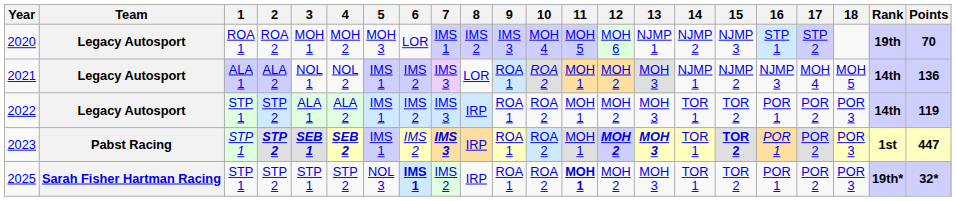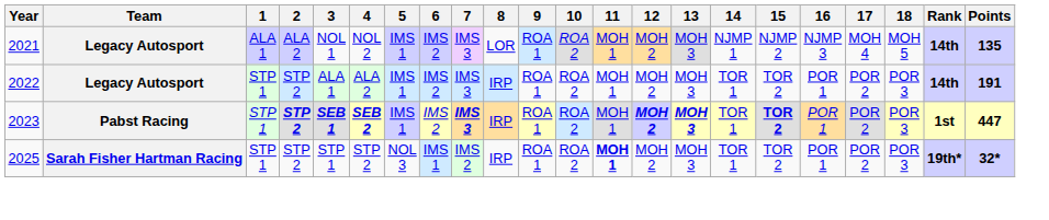 <table class="wikitable" style="text-align:center; font-size:85%">
 <tr>
 <th>Year</th>
 <th>Team</th>
 <th>1</th>
 <th>2</th>
 <th>3</th>
 <th>4</th>
 <th>5</th>
 <th>6</th>
 <th>7</th>
 <th>8</th>
 <th>9</th>
 <th>10</th>
 <th>11</th>
 <th>12</th>
 <th>13</th>
 <th>14</th>
 <th>15</th>
 <th>16</th>
 <th>17</th>
 <th>18</th>
 <th>Rank</th>
 <th>Points</th>
 </tr>
 <tr>
-<td><a href='#'>2020</a></td>
-<th nowrap>Legacy Autosport</th>
-<td style="background:#;"><a href='#'>ROA<br>1</a><br></td>
-<td style="background:#;"><a href='#'>ROA<br>2</a><br></td>
-<td style="background:#;"><a href='#'>MOH<br>1</a><br></td>
-<td style="background:#;"><a href='#'>MOH<br>2</a><br></td>
-<td style="background:#;"><a href='#'>MOH<br>3</a><br></td>
-<td style="background:#;"><a href='#'>LOR</a><br></td>
-<td style="background:#CFCFFF;"><a href='#'>IMS<br>1</a><br></td>
-<td style="background:#CFCFFF;"><a href='#'>IMS<br>2</a><br></td>
-<td style="background:#CFCFFF;"><a href='#'>IMS<br>3</a><br></td>
-<td style="background:#CFCFFF;"><a href='#'>MOH<br>4</a><br></td>
-<td style="background:#CFCFFF;"><a href='#'>MOH<br>5</a><br></td>
-<td style="background:#DFFFDF;"><a href='#'>MOH<br>6</a><br></td>
-<td><a href='#'>NJMP<br>1</a></td>
-<td><a href='#'>NJMP<br>2</a></td>
-<td><a href='#'>NJMP<br>3</a></td>
-<td style="background:#CFEAFF;"><a href='#'>STP<br>1</a><br></td>
-<td style="background:#CFCFFF;"><a href='#'>STP<br>2</a><br></td>
-<td style="background:#;"><br></td>
-<th style="background:#CFCFFF;">19th</th>
-<th style="background:#CFCFFF;">70</th>
-</tr>
-<tr>
 <td><a href='#'>2021</a></td>
 <th nowrap>Legacy Autosport</th>
 <td style="background:#CFCFFF;"><a href='#'>ALA<br>1</a><br></td>
 <td style="background:#CFCFFF;"><a href='#'>ALA<br>2</a><br></td>
 <td style="background:#;"><a href='#'>NOL<br>1</a><br></td>
 <td style="background:#;"><a href='#'>NOL<br>2</a><br></td>
 <td style="background:#CFCFFF;"><a href='#'>IMS<br>1</a><br></td>
 <td style="background:#CFCFFF;"><a href='#'>IMS<br>2</a><br></td>
 <td style="background:#EFCFFF;"><a href='#'>IMS<br>3</a><br></td>
 <td style="background:#;"><a href='#'>LOR</a><br></td>
 <td style="background:#CFEAFF;"><a href='#'>ROA<br>1</a><br></td>
 <td style="background:#DFDFDF;"><em><a href='#'>ROA<br>2</a></em><br></td>
 <td style="background:#FFDF9F;"><a href='#'>MOH<br>1</a><br></td>
 <td style="background:#FFDF9F;"><a href='#'>MOH<br>2</a><br></td>
 <td style="background:#DFDFDF;"><a href='#'>MOH<br>3</a><br></td>
 <td style="background:#;"><a href='#'>NJMP<br>1</a><br></td>
 <td style="background:#;"><a href='#'>NJMP<br>2</a><br></td>
 <td style="background:#;"><a href='#'>NJMP<br>3</a><br></td>
 <td style="background:#;"><a href='#'>MOH<br>4</a><br></td>
 <td style="background:#;"><a href='#'>MOH<br>5</a><br></td>
 <th style="background:#CFCFFF;">14th</th>
-<th style="background:#CFCFFF;">136</th>
+<th style="background:#CFCFFF;">135</th>
 </tr>
 <tr>
 <td><a href='#'>2022</a></td>
 <th nowrap>Legacy Autosport</th>
 <td style="background:#DFFFDF;"><a href='#'>STP<br>1</a><br></td>
 <td style="background:#CFEAFF;"><a href='#'>STP<br>2</a><br></td>
 <td style="background:#DFFFDF;"><a href='#'>ALA<br>1</a><br></td>
 <td style="background:#DFFFDF;"><a href='#'>ALA<br>2</a><br></td>
 <td style="background:#CFEAFF;"><a href='#'>IMS<br>1</a><br></td>
 <td style="background:#CFEAFF;"><a href='#'>IMS<br>2</a><br></td>
 <td style="background:#CFEAFF;"><a href='#'>IMS<br>3</a><br></td>
 <td style="background:#CFEAFF;"><a href='#'>IRP</a><br></td>
 <td style="background:#;"><a href='#'>ROA<br>1</a><br></td>
 <td style="background:#;"><a href='#'>ROA<br>2</a><br></td>
 <td style="background:#;"><a href='#'>MOH<br>1</a><br></td>
 <td style="background:#;"><a href='#'>MOH<br>2</a><br></td>
 <td style="background:#;"><a href='#'>MOH<br>3</a><br></td>
 <td style="background:#;"><a href='#'>TOR<br>1</a><br></td>
 <td style="background:#;"><a href='#'>TOR<br>2</a><br></td>
 <td style="background:#;"><a href='#'>POR<br>1</a><br></td>
 <td style="background:#;"><a href='#'>POR<br>2</a><br></td>
 <td style="background:#;"><a href='#'>POR<br>3</a><br></td>
 <th style="background:#CFCFFF;">14th</th>
-<th style="background:#CFCFFF;">119</th>
+<th style="background:#CFCFFF;">191</th>
 </tr>
 <tr>
 <td><a href='#'>2023</a></td>
 <th nowrap>Pabst Racing</th>
 <td style="background:#DFFFDF;"><em><a href='#'>STP<br>1</a></em><br></td>
 <td style="background:#DFDFDF;"><strong><em><a href='#'>STP<br>2</a></em></strong><br></td>
 <td style="background:#DFDFDF;"><strong><em><a href='#'>SEB<br>1</a></em></strong><br></td>
 <td style="background:#FFFFBF;"><strong><em><a href='#'>SEB<br>2</a></em></strong><br></td>
 <td style="background:#CFCFFF;"><a href='#'>IMS<br>1</a><br></td>
 <td style="background:#FFFFBF;"><em><a href='#'>IMS<br>2</a></em><br></td>
 <td style="background:#FFDF9F;"><strong><em><a href='#'>IMS<br>3</a></em></strong><br></td>
 <td style="background:#FFDF9F;"><a href='#'>IRP</a><br></td>
 <td style="background:#FFFFBF;"><a href='#'>ROA<br>1</a><br></td>
 <td style="background:#CFEAFF;"><a href='#'>ROA<br>2</a><br></td>
 <td style="background:#DFDFDF;"><a href='#'>MOH<br>1</a><br></td>
 <td style="background:#CFCFFF;"><strong><em><a href='#'>MOH<br>2</a></em></strong><br></td>
 <td style="background:#FFFFBF;"><strong><em><a href='#'>MOH<br>3</a></em></strong><br></td>
 <td style="background:#FFFFBF;"><a href='#'>TOR<br>1</a><br></td>
 <td style="background:#DFDFDF;"><strong><a href='#'>TOR<br>2</a></strong><br></td>
 <td style="background:#FFDF9F;"><em><a href='#'>POR<br>1</a></em><br></td>
 <td style="background:#DFDFDF;"><a href='#'>POR<br>2</a><br></td>
 <td style="background:#FFFFBF;"><a href='#'>POR<br>3</a><br></td>
 <th style="background:#FFFFBF;">1st</th>
 <th style="background:#FFFFBF;">447</th>
 </tr>
 <tr>
 <td><a href='#'>2025</a></td>
 <th><a href='#'>Sarah Fisher Hartman Racing</a></th>
 <td style="background:#;"><a href='#'>STP<br>1</a><br></td>
 <td style="background:#;"><a href='#'>STP<br>2</a><br></td>
 <td style="background:#;"><a href='#'>STP<br>1</a><br></td>
 <td style="background:#;"><a href='#'>STP<br>2</a><br></td>
 <td style="background:#;"><a href='#'>NOL<br>3</a><br></td>
-<td style="background:#CFEAFF;"><strong><a href='#'>IMS<br>1</a><br></strong></td>
+<td style="background:#CFEAFF;"><a href='#'>IMS<br>1</a><br></td>
 <td style="background:#DFFFDF;"><a href='#'>IMS<br>2</a><br></td>
 <td style="background:#;"><a href='#'>IRP</a><br></td>
 <td style="background:#;"><a href='#'>ROA<br>1</a><br></td>
 <td style="background:#;"><a href='#'>ROA<br>2</a><br></td>
 <td style="background:#;"><strong><a href='#'>MOH<br>1</a><br></strong></td>
 <td style="background:#;"><a href='#'>MOH<br>2</a><br></td>
 <td style="background:#;"><a href='#'>MOH<br>3</a><br></td>
 <td style="background:#;"><a href='#'>TOR<br>1</a><br></td>
 <td style="background:#;"><a href='#'>TOR<br>2</a><br></td>
 <td style="background:#;"><a href='#'>POR<br>1</a><br></td>
 <td style="background:#;"><a href='#'>POR<br>2</a><br></td>
 <td style="background:#;"><a href='#'>POR<br>3</a><br></td>
 <th style="background:#CFCFFF;">19th*</th>
 <th style="background:#CFCFFF;">32*</th>
 </tr>
 </table>
